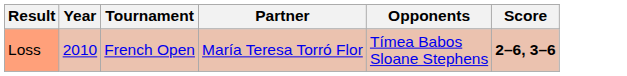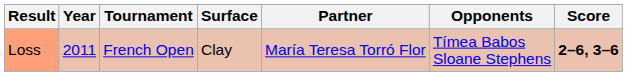 <table class="sortable wikitable">
 <tr>
 <th>Result</th>
 <th>Year</th>
 <th>Tournament</th>
+<th>Surface</th>
 <th>Partner</th>
 <th>Opponents</th>
 <th>Score</th>
 </tr>
 <tr bgcolor=EBC2AF>
 <td bgcolor=FFA07A>Loss</td>
-<td><a href='#'>2010</a></td>
+<td><a href='#'>2011</a></td>
 <td><a href='#'>French Open</a></td>
+<td>Clay</td>
 <td> <a href='#'>María Teresa Torró Flor</a></td>
 <td> <a href='#'>Tímea Babos</a> <br>  <a href='#'>Sloane Stephens</a></td>
 <td><strong>2–6, 3–6</strong></td>
 </tr>
 </table>
